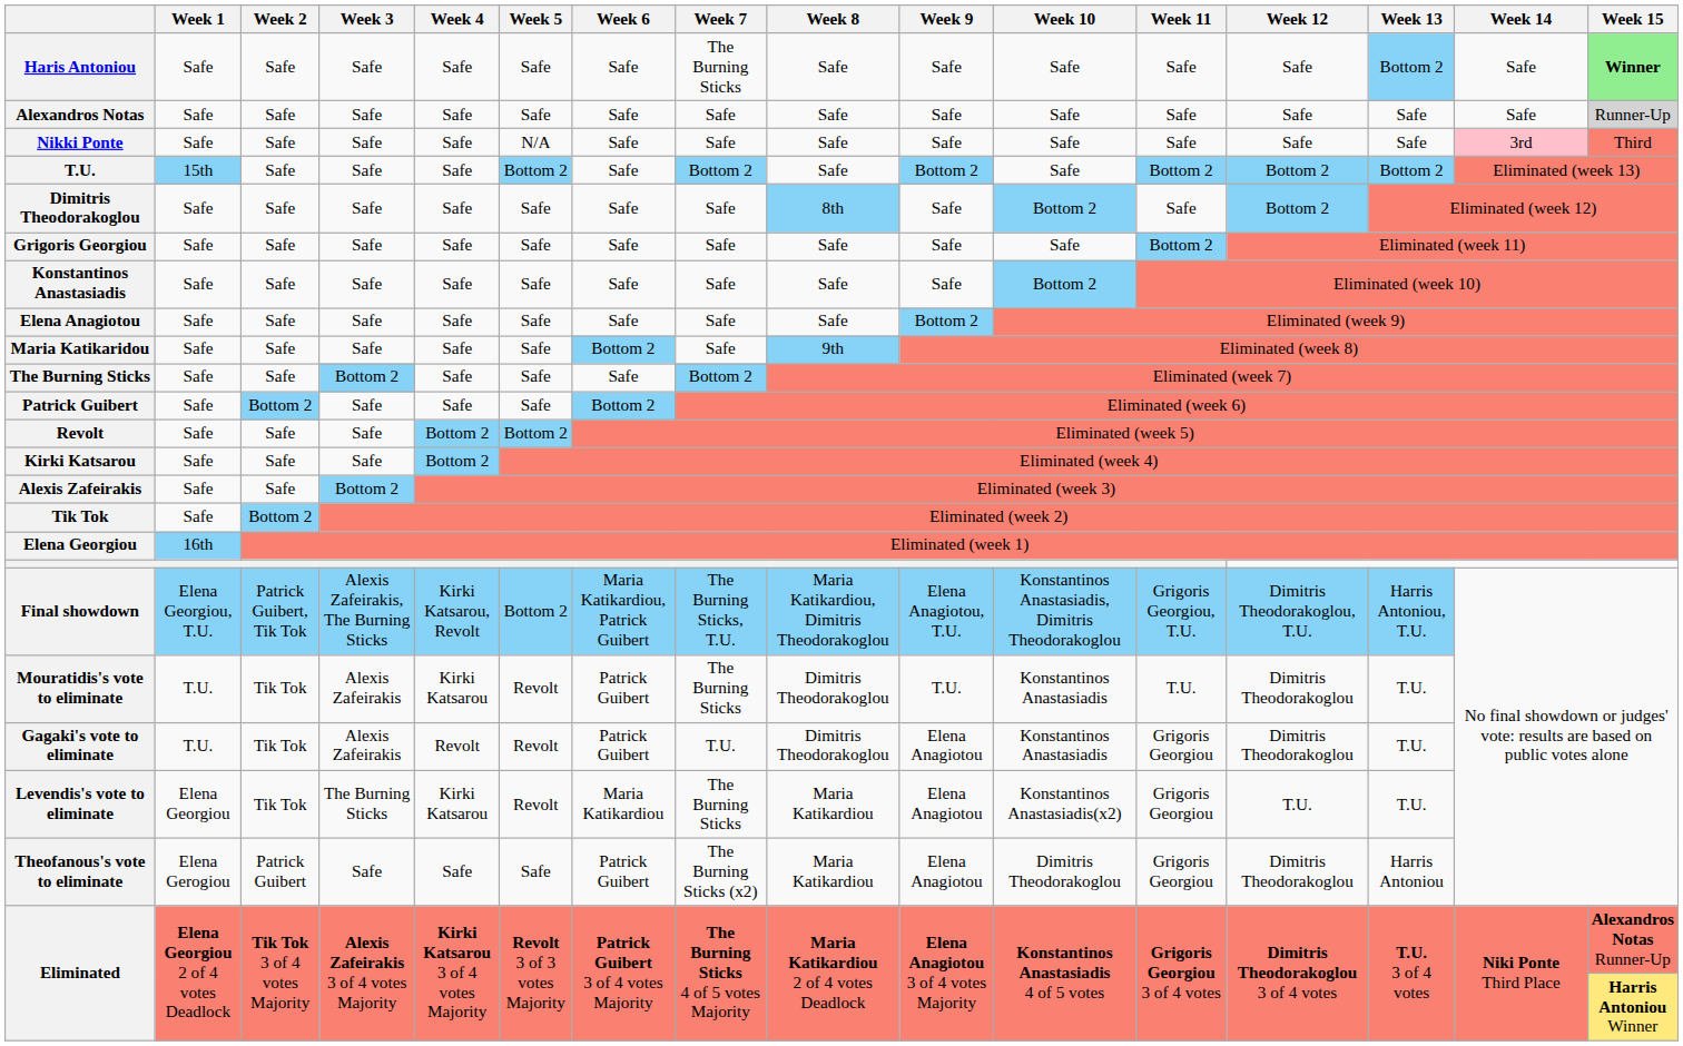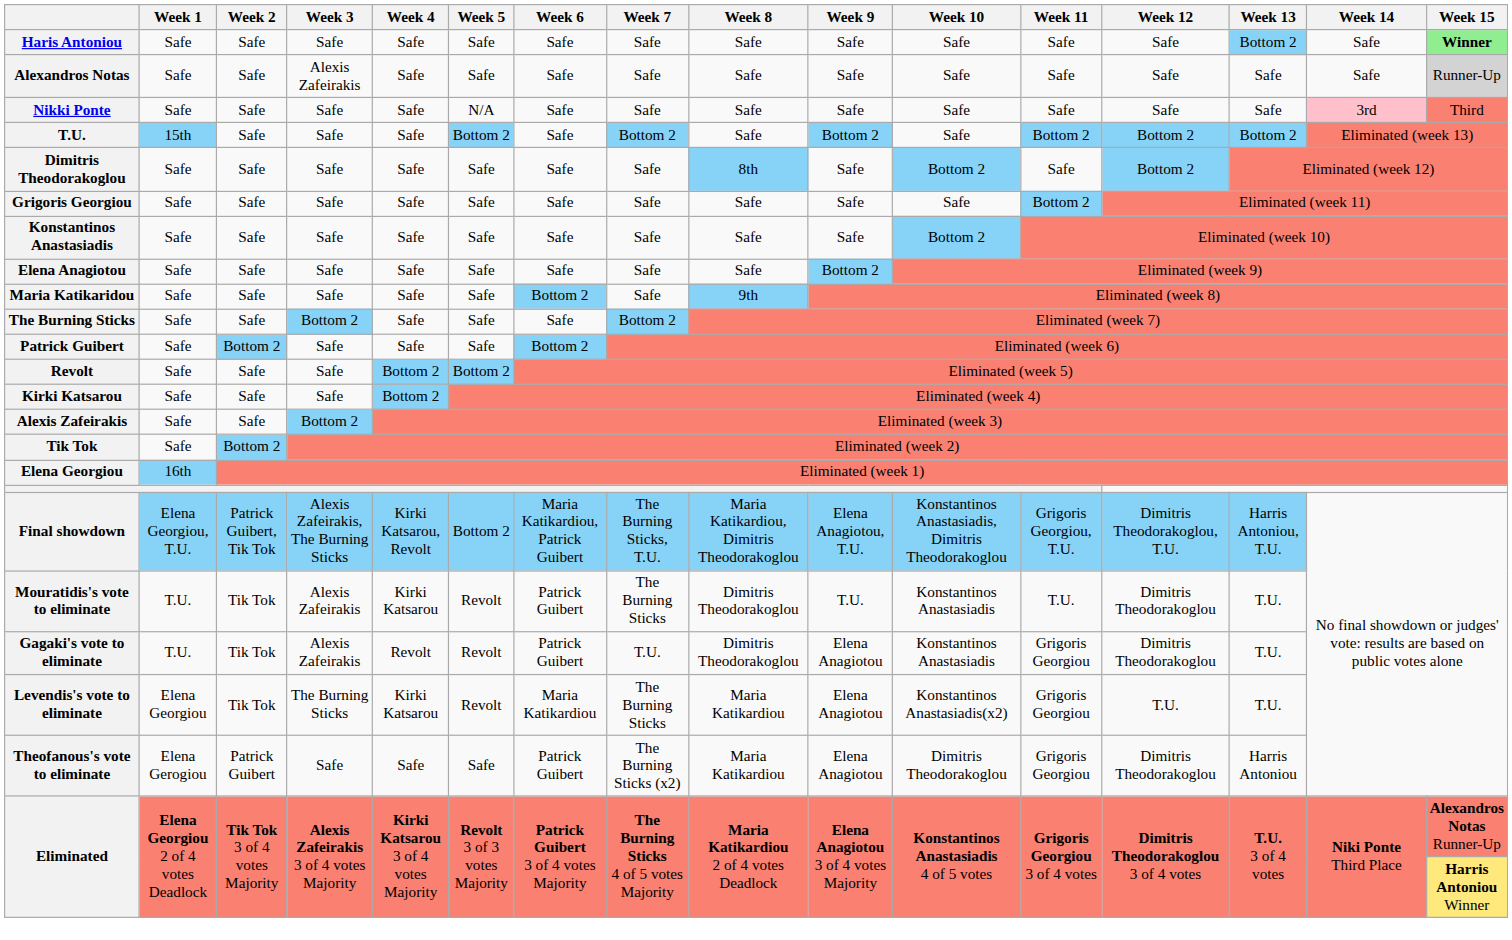 <table class="wikitable" style="text-align:center; font-size:80%; width: 100%">
 <tr>
 <th style="width:12,25%"  scope="col"></th>
 <th style="width:6,25%"  scope="col">Week 1</th>
 <th style="width:6,25%"  scope="col">Week 2</th>
 <th style="width:6,25%"  scope="col">Week 3</th>
 <th style="width:6,25%"  scope="col">Week 4</th>
 <th style="width:12,5%"  scope="col">Week 5</th>
 <th style="width:6,25%"  scope="col">Week 6</th>
 <th style="width:6,25%"  scope="col">Week 7</th>
 <th style="width:6,25%"  scope="col">Week 8</th>
 <th style="width:6,25%"  scope="col">Week 9</th>
 <th style="width:6,25%"  scope="col">Week 10</th>
 <th style="width:6,25%"  scope="col">Week 11</th>
 <th style="width:6,25%"  scope="col">Week 12</th>
 <th style="width:6,25%"  scope="col">Week 13</th>
 <th style="width:6,25%"  scope="col">Week 14</th>
 <th style="width:6,25%"  scope="col">Week 15</th>
 </tr>
 <tr>
 <th scope="row"><a href='#'>Haris Antoniou</a></th>
 <td>Safe</td>
 <td>Safe</td>
 <td>Safe</td>
 <td>Safe</td>
 <td>Safe</td>
 <td>Safe</td>
-<td>The Burning Sticks</td>
+<td>Safe</td>
 <td>Safe</td>
 <td>Safe</td>
 <td>Safe</td>
 <td>Safe</td>
 <td>Safe</td>
 <td style="background:#87D3F8">Bottom 2</td>
 <td>Safe</td>
 <td style="background:lightgreen"><strong>Winner</strong></td>
 </tr>
 <tr>
 <th scope="row">Alexandros Notas</th>
 <td>Safe</td>
 <td>Safe</td>
-<td>Safe</td>
+<td>Alexis Zafeirakis</td>
 <td>Safe</td>
 <td>Safe</td>
 <td>Safe</td>
 <td>Safe</td>
 <td>Safe</td>
 <td>Safe</td>
 <td>Safe</td>
 <td>Safe</td>
 <td>Safe</td>
 <td>Safe</td>
 <td>Safe</td>
 <td style="background:lightgrey">Runner-Up</td>
 </tr>
 <tr>
 <th scope="row"><a href='#'>Nikki Ponte</a></th>
 <td>Safe</td>
 <td>Safe</td>
 <td>Safe</td>
 <td>Safe</td>
 <td>N/A</td>
 <td>Safe</td>
 <td>Safe</td>
 <td>Safe</td>
 <td>Safe</td>
 <td>Safe</td>
 <td>Safe</td>
 <td>Safe</td>
 <td>Safe</td>
 <td style="background:pink">3rd</td>
 <td style="background:salmon">Third</td>
 </tr>
 <tr>
 <th scope="row">T.U.</th>
 <td style="background:#87D3F8">15th</td>
 <td>Safe</td>
 <td>Safe</td>
 <td>Safe</td>
 <td style="background:#87D3F8">Bottom 2</td>
 <td>Safe</td>
 <td style="background:#87D3F8">Bottom 2</td>
 <td>Safe</td>
 <td style="background:#87D3F8">Bottom 2</td>
 <td>Safe</td>
 <td style="background:#87D3F8">Bottom 2</td>
 <td style="background:#87D3F8">Bottom 2</td>
 <td style="background:#87D3F8">Bottom 2</td>
 <td colspan="4" style="background:salmon">Eliminated (week 13)</td>
 </tr>
 <tr>
 <th scope="row">Dimitris Theodorakoglou</th>
 <td>Safe</td>
 <td>Safe</td>
 <td>Safe</td>
 <td>Safe</td>
 <td>Safe</td>
 <td>Safe</td>
 <td>Safe</td>
 <td style="background:#87D3F8">8th</td>
 <td>Safe</td>
 <td style="background:#87D3F8">Bottom 2</td>
 <td>Safe</td>
 <td style="background:#87D3F8">Bottom 2</td>
 <td colspan="5" style="background:salmon">Eliminated (week 12)</td>
 </tr>
 <tr>
 <th scope="row">Grigoris Georgiou</th>
 <td>Safe</td>
 <td>Safe</td>
 <td>Safe</td>
 <td>Safe</td>
 <td>Safe</td>
 <td>Safe</td>
 <td>Safe</td>
 <td>Safe</td>
 <td>Safe</td>
 <td>Safe</td>
 <td style="background:#87D3F8">Bottom 2</td>
 <td colspan="6" style="background:salmon">Eliminated (week 11)</td>
 </tr>
 <tr>
 <th scope="row">Konstantinos Anastasiadis</th>
 <td>Safe</td>
 <td>Safe</td>
 <td>Safe</td>
 <td>Safe</td>
 <td>Safe</td>
 <td>Safe</td>
 <td>Safe</td>
 <td>Safe</td>
 <td>Safe</td>
 <td style="background:#87D3F8">Bottom 2</td>
 <td colspan="7" style="background:salmon">Eliminated (week 10)</td>
 </tr>
 <tr>
 <th scope="row">Elena Anagiotou</th>
 <td>Safe</td>
 <td>Safe</td>
 <td>Safe</td>
 <td>Safe</td>
 <td>Safe</td>
 <td>Safe</td>
 <td>Safe</td>
 <td>Safe</td>
 <td style="background:#87D3F8">Bottom 2</td>
 <td colspan="8" style="background:salmon">Eliminated (week 9)</td>
 </tr>
 <tr>
 <th scope="row">Maria Katikaridou</th>
 <td>Safe</td>
 <td>Safe</td>
 <td>Safe</td>
 <td>Safe</td>
 <td>Safe</td>
 <td style="background:#87D3F8">Bottom 2</td>
 <td>Safe</td>
 <td style="background:#87D3F8">9th</td>
 <td colspan="7" style="background:salmon">Eliminated (week 8)</td>
 </tr>
 <tr>
 <th scope="row">The Burning Sticks</th>
 <td>Safe</td>
 <td>Safe</td>
 <td style="background:#87D3F8">Bottom 2</td>
 <td>Safe</td>
 <td>Safe</td>
 <td>Safe</td>
 <td style="background:#87D3F8">Bottom 2</td>
 <td colspan="8" style="background:salmon">Eliminated (week 7)</td>
 </tr>
 <tr>
 <th scope="row">Patrick Guibert</th>
 <td>Safe</td>
 <td style="background:#87D3F8">Bottom 2</td>
 <td>Safe</td>
 <td>Safe</td>
 <td>Safe</td>
 <td style="background:#87D3F8">Bottom 2</td>
 <td colspan="9" style="background:salmon">Eliminated (week 6)</td>
 </tr>
 <tr>
 <th scope="row">Revolt</th>
 <td>Safe</td>
 <td>Safe</td>
 <td>Safe</td>
 <td style="background:#87D3F8">Bottom 2</td>
 <td style="background:#87D3F8">Bottom 2</td>
 <td colspan="10" style="background:salmon">Eliminated (week 5)</td>
 </tr>
 <tr>
 <th scope="row">Kirki Katsarou</th>
 <td>Safe</td>
 <td>Safe</td>
 <td>Safe</td>
 <td style="background:#87D3F8">Bottom 2</td>
 <td colspan="11" style="background:salmon">Eliminated (week 4)</td>
 </tr>
 <tr>
 <th scope="row">Alexis Zafeirakis</th>
 <td>Safe</td>
 <td>Safe</td>
 <td style="background:#87D3F8">Bottom 2</td>
 <td colspan="12" style="background:salmon">Eliminated (week 3)</td>
 </tr>
 <tr>
 <th scope="row">Tik Tok</th>
 <td>Safe</td>
 <td style="background:#87D3F8">Bottom 2</td>
 <td colspan="13" style="background:salmon">Eliminated (week 2)</td>
 </tr>
 <tr>
 <th scope="row">Elena Georgiou</th>
 <td style="background:#87D3F8">16th</td>
 <td colspan="14" style="background:salmon">Eliminated (week 1)</td>
 </tr>
 <tr>
 <th colspan="12"></th>
 </tr>
 <tr>
 <th scope="row">Final showdown</th>
 <td style="background:#87D3F8">Elena Georgiou,<br>T.U.</td>
 <td style="background:#87D3F8">Patrick Guibert,<br>Tik Tok</td>
 <td style="background:#87D3F8">Alexis Zafeirakis,<br>The Burning Sticks</td>
 <td style="background:#87D3F8">Kirki Katsarou,<br>Revolt</td>
 <td style="background:#87D3F8">Bottom 2</td>
 <td style="background:#87D3F8">Maria Katikardiou,<br>Patrick Guibert</td>
 <td style="background:#87D3F8">The Burning Sticks,<br>T.U.</td>
 <td style="background:#87D3F8">Maria Katikardiou,<br> Dimitris Theodorakoglou</td>
 <td style="background:#87D3F8">Elena Anagiotou,<br>T.U.</td>
 <td style="background:#87D3F8">Konstantinos Anastasiadis,<br> Dimitris Theodorakoglou</td>
 <td style="background:#87D3F8">Grigoris Georgiou,<br>T.U.</td>
 <td style="background:#87D3F8">Dimitris Theodorakoglou,<br>T.U.</td>
 <td style="background:#87D3F8">Harris Antoniou,<br>T.U.</td>
 <td rowspan="5" colspan="3">No final showdown or judges' vote: results are based on public votes alone</td>
 </tr>
 <tr>
 <th scope="row">Mouratidis's vote to eliminate</th>
 <td>T.U.</td>
 <td>Tik Tok</td>
 <td>Alexis Zafeirakis</td>
 <td>Kirki Katsarou</td>
 <td>Revolt</td>
 <td>Patrick Guibert</td>
 <td>The Burning Sticks</td>
 <td>Dimitris Theodorakoglou</td>
 <td>T.U.</td>
 <td>Konstantinos Anastasiadis</td>
 <td>T.U.</td>
 <td>Dimitris Theodorakoglou</td>
 <td>T.U.</td>
 </tr>
 <tr>
 <th scope="row">Gagaki's vote to eliminate</th>
 <td>T.U.</td>
 <td>Tik Tok</td>
 <td>Alexis Zafeirakis</td>
 <td>Revolt</td>
 <td>Revolt</td>
 <td>Patrick Guibert</td>
 <td>T.U.</td>
 <td>Dimitris Theodorakoglou</td>
 <td>Elena Anagiotou</td>
 <td>Konstantinos Anastasiadis</td>
 <td>Grigoris Georgiou</td>
 <td>Dimitris Theodorakoglou</td>
 <td>T.U.</td>
 </tr>
 <tr>
 <th scope="row">Levendis's vote to eliminate</th>
 <td>Elena Georgiou</td>
 <td>Tik Tok</td>
 <td>The Burning Sticks</td>
 <td>Kirki Katsarou</td>
 <td>Revolt</td>
 <td>Maria Katikardiou</td>
 <td>The Burning Sticks</td>
 <td>Maria Katikardiou</td>
 <td>Elena Anagiotou</td>
 <td>Konstantinos Anastasiadis(x2)</td>
 <td>Grigoris Georgiou</td>
 <td>T.U.</td>
 <td>T.U.</td>
 </tr>
 <tr>
 <th scope="row">Theofanous's vote to eliminate</th>
 <td>Elena Gerogiou</td>
 <td>Patrick Guibert</td>
 <td>Safe</td>
 <td>Safe</td>
 <td>Safe</td>
 <td>Patrick Guibert</td>
 <td>The Burning Sticks (x2)</td>
 <td>Maria Katikardiou</td>
 <td>Elena Anagiotou</td>
 <td>Dimitris Theodorakoglou</td>
 <td>Grigoris Georgiou</td>
 <td>Dimitris Theodorakoglou</td>
 <td>Harris Antoniou</td>
 </tr>
 <tr>
 <th scope="row" rowspan="2">Eliminated</th>
 <td style="background:salmon;" rowspan="2"><strong>Elena Georgiou</strong><br>2 of 4 votes<br>Deadlock</td>
 <td style="background:salmon;" rowspan="2"><strong>Tik Tok</strong><br>3 of 4 votes<br>Majority</td>
 <td style="background:salmon;" rowspan="2"><strong>Alexis Zafeirakis</strong><br>3 of 4 votes<br>Majority</td>
 <td style="background:salmon;" rowspan="2"><strong>Kirki Katsarou</strong><br>3 of 4 votes<br>Majority</td>
 <td style="background:salmon;" rowspan="2"><strong>Revolt</strong><br>3 of 3 votes<br>Majority</td>
 <td style="background:salmon;" rowspan="2"><strong>Patrick Guibert</strong><br>3 of 4 votes<br>Majority</td>
 <td style="background:salmon;" rowspan="2"><strong>The Burning Sticks</strong><br>4 of 5 votes<br>Majority</td>
 <td style="background:salmon;" rowspan="2"><strong>Maria Katikardiou</strong><br>2 of 4 votes<br>Deadlock</td>
 <td style="background:salmon;" rowspan="2"><strong>Elena Anagiotou</strong><br>3 of 4 votes<br>Majority</td>
 <td style="background:salmon;" rowspan="2"><strong>Konstantinos Anastasiadis</strong><br>4 of 5 votes<br></td>
 <td style="background:salmon;" rowspan="2"><strong>Grigoris Georgiou</strong><br>3 of 4 votes<br></td>
 <td style="background:salmon;" rowspan="2"><strong>Dimitris Theodorakoglou</strong><br>3 of 4 votes<br></td>
 <td style="background:salmon;" rowspan="2"><strong>T.U.</strong><br>3 of 4 votes<br></td>
 <td style="background:salmon;" rowspan="2"><strong>Niki Ponte</strong><br>Third Place</td>
 <td style="background:salmon; width:5%;"><strong>Alexandros Notas</strong><br>Runner-Up</td>
 </tr>
 <tr>
 <td style="background:#FFE87C;"><strong>Harris Antoniou</strong><br>Winner</td>
 </tr>
 </table>
